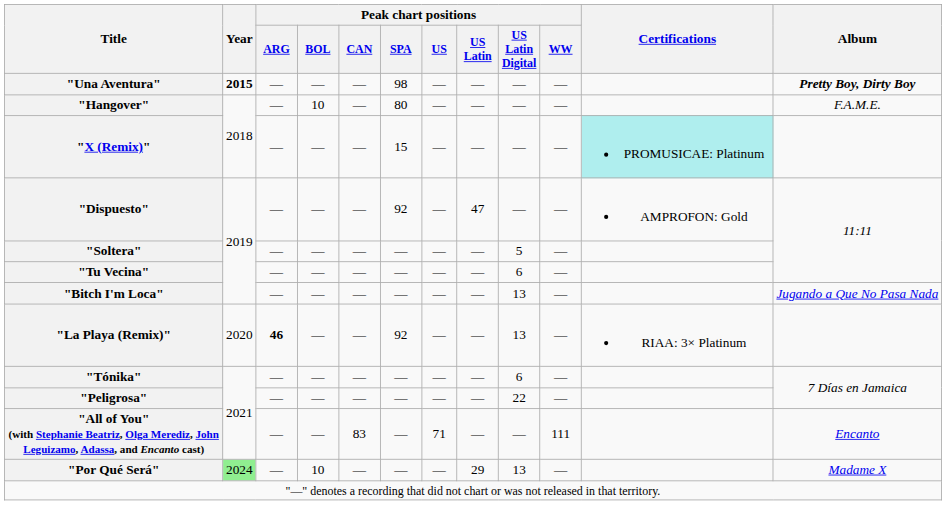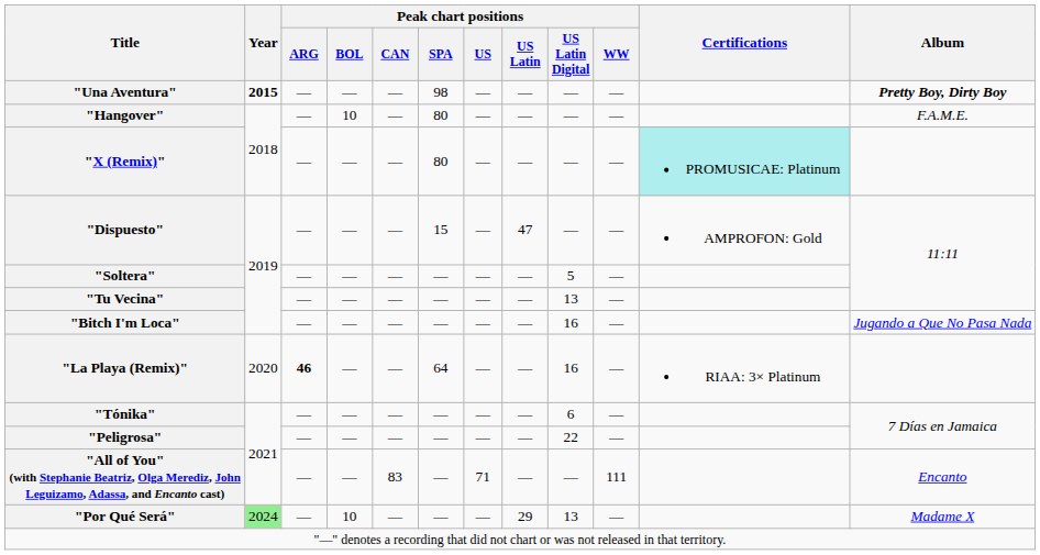 <table class="wikitable plainrowheaders" style="text-align:center;">
 <tr>
 <th scope="col" rowspan="2" style="width:16em;">Title</th>
 <th scope="col" rowspan="2">Year</th>
 <th scope="col" colspan="8">Peak chart positions</th>
 <th scope="col" rowspan="2" style="width:14em;"><a href='#'>Certifications</a></th>
 <th scope="col" rowspan="2">Album</th>
 </tr>
 <tr>
 <th scope="col" style="width:3em;font-size:90%;"><a href='#'>ARG</a><br></th>
 <th scope="col" style="width:3em;font-size:90%;"><a href='#'>BOL</a><br></th>
 <th scope="col" style="width:3em;font-size:90%;"><a href='#'>CAN</a><br></th>
 <th scope="col" style="width:3em;font-size:90%;"><a href='#'>SPA</a><br></th>
 <th scope="col" style="width:2.5em;font-size:90%;"><a href='#'>US</a><br></th>
 <th scope="col" style="width:3em;font-size:90%;"><a href='#'>US<br>Latin</a><br></th>
 <th scope="col" style="width:3em;font-size:90%;"><a href='#'>US<br>Latin<br>Digital</a><br></th>
 <th scope="col" style="width:3em;font-size:90%;"><a href='#'>WW</a><br></th>
 </tr>
 <tr>
 <th scope="row">"Una Aventura"<br></th>
 <td><strong>2015</strong></td>
 <td>—</td>
 <td>—</td>
 <td>—</td>
 <td>98</td>
 <td>—</td>
 <td>—</td>
 <td>—</td>
 <td>—</td>
 <td></td>
 <td><strong><em>Pretty Boy, Dirty Boy</em></strong></td>
 </tr>
 <tr>
 <th scope="row">"Hangover"<br></th>
 <td rowspan="2">2018</td>
 <td>—</td>
 <td>10</td>
 <td>—</td>
 <td>80</td>
 <td>—</td>
 <td>—</td>
 <td>—</td>
 <td>—</td>
 <td></td>
 <td><em>F.A.M.E.</em></td>
 </tr>
 <tr>
 <th scope="row">"<a href='#'>X (Remix)</a>"<br></th>
 <td>—</td>
 <td>—</td>
 <td>—</td>
-<td>15</td>
+<td>80</td>
 <td>—</td>
 <td>—</td>
 <td>—</td>
 <td>—</td>
 <td style="background: paleturquoise;"><br><ul><li>PROMUSICAE: Platinum</li></ul></td>
 <td></td>
 </tr>
 <tr>
 <th scope="row">"Dispuesto"<br></th>
 <td rowspan="4">2019</td>
 <td>—</td>
 <td>—</td>
 <td>—</td>
-<td>92</td>
+<td>15</td>
 <td>—</td>
 <td>47</td>
 <td>—</td>
 <td>—</td>
 <td><br><ul><li>AMPROFON: Gold</li></ul></td>
 <td rowspan="3"><em>11:11</em></td>
 </tr>
 <tr>
 <th scope="row">"Soltera"<br></th>
 <td>—</td>
 <td>—</td>
 <td>—</td>
 <td>—</td>
 <td>—</td>
 <td>—</td>
 <td>5</td>
 <td>—</td>
 <td></td>
 </tr>
 <tr>
 <th scope="row">"Tu Vecina"<br></th>
 <td>—</td>
 <td>—</td>
 <td>—</td>
 <td>—</td>
 <td>—</td>
 <td>—</td>
-<td>6</td>
+<td>13</td>
 <td>—</td>
 <td></td>
 </tr>
 <tr>
 <th scope="row">"Bitch I'm Loca"<br></th>
 <td>—</td>
 <td>—</td>
 <td>—</td>
 <td>—</td>
 <td>—</td>
 <td>—</td>
-<td>13</td>
+<td>16</td>
 <td>—</td>
 <td></td>
 <td><em><a href='#'>Jugando a Que No Pasa Nada</a></em></td>
 </tr>
 <tr>
 <th scope="row">"La Playa (Remix)"<br></th>
 <td>2020</td>
 <td><strong>46</strong></td>
 <td>—</td>
 <td>—</td>
-<td>92</td>
+<td>64</td>
 <td>—</td>
 <td>—</td>
-<td>13</td>
+<td>16</td>
 <td>—</td>
 <td><br><ul><li>RIAA: 3× Platinum </li></ul></td>
 <td></td>
 </tr>
 <tr>
 <th scope="row">"Tónika"<br></th>
 <td rowspan="3">2021</td>
 <td>—</td>
 <td>—</td>
 <td>—</td>
 <td>—</td>
 <td>—</td>
 <td>—</td>
 <td>6</td>
 <td>—</td>
 <td></td>
 <td rowspan="2"><em>7 Días en Jamaica</em></td>
 </tr>
 <tr>
 <th scope="row">"Peligrosa"</th>
 <td>—</td>
 <td>—</td>
 <td>—</td>
 <td>—</td>
 <td>—</td>
 <td>—</td>
 <td>22</td>
 <td>—</td>
 <td></td>
 </tr>
 <tr>
 <th scope="row">"All of You"<br><small>(with <a href='#'>Stephanie Beatriz</a>, <a href='#'>Olga Merediz</a>, <a href='#'>John Leguizamo</a>, <a href='#'>Adassa</a>, and <em>Encanto</em> cast)</small></th>
 <td>—</td>
 <td>—</td>
 <td>83</td>
 <td>—</td>
 <td>71</td>
 <td>—</td>
 <td>—</td>
 <td>111</td>
 <td></td>
 <td><em><a href='#'>Encanto</a></em></td>
 </tr>
 <tr>
 <th scope="row">"Por Qué Será"<br></th>
 <td style="background: lightgreen;">2024</td>
 <td>—</td>
 <td>10</td>
 <td>—</td>
 <td>—</td>
 <td>—</td>
 <td>29</td>
 <td>13</td>
 <td>—</td>
 <td></td>
 <td><em><a href='#'>Madame X</a></em></td>
 </tr>
 <tr>
 <td colspan="16" style="font-size:90%">"—" denotes a recording that did not chart or was not released in that territory.</td>
 </tr>
 </table>
